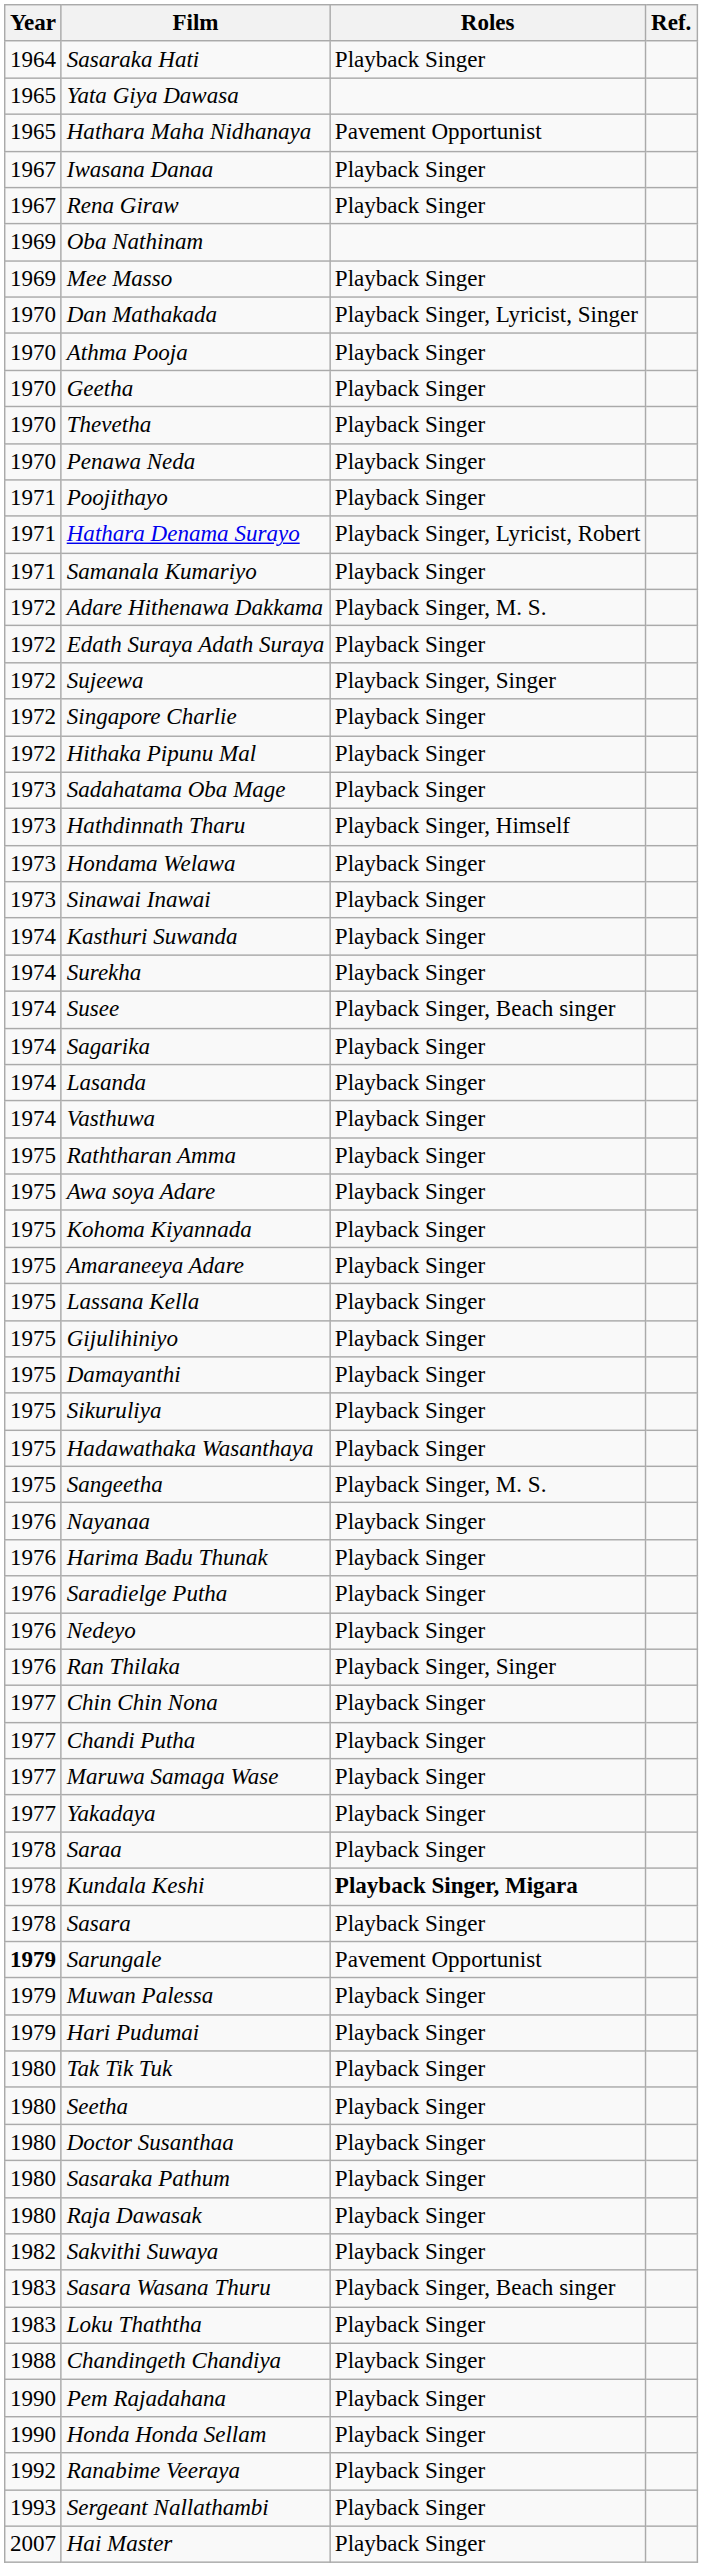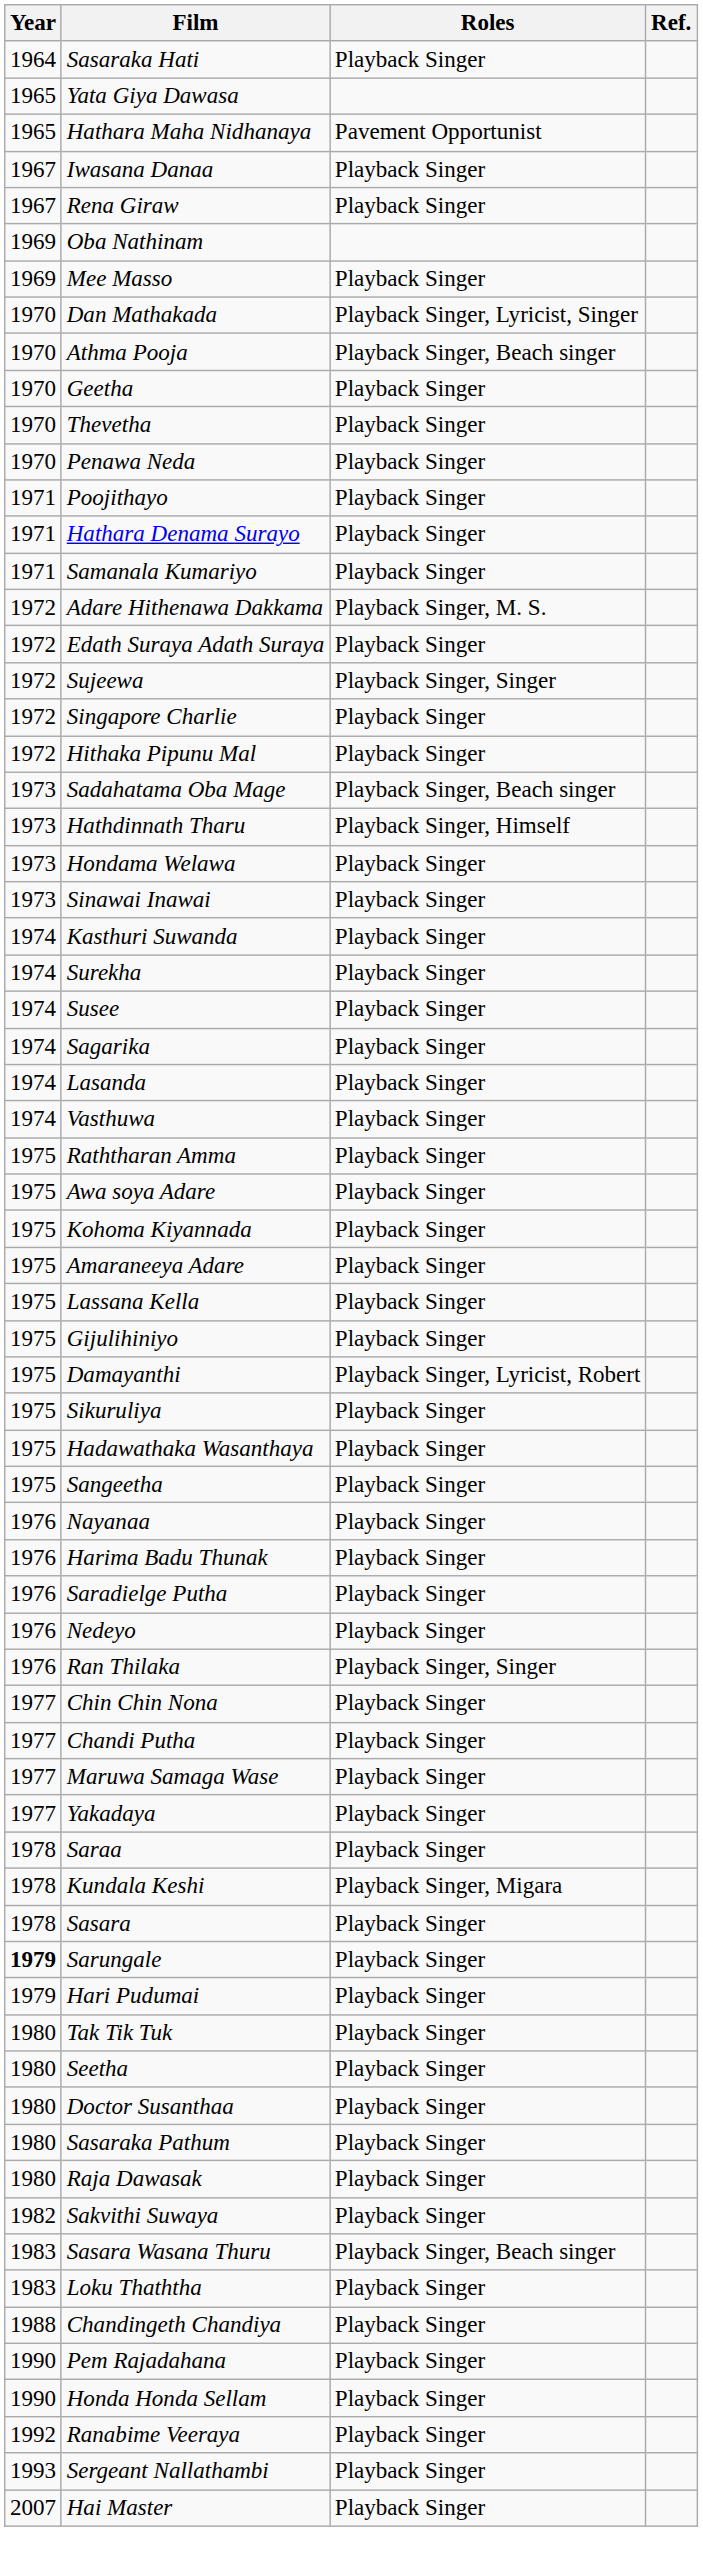 <table class="wikitable">
 <tr>
 <th>Year</th>
 <th>Film</th>
 <th>Roles</th>
 <th>Ref.</th>
 </tr>
 <tr>
 <td>1964</td>
 <td><em>Sasaraka Hati</em></td>
 <td>Playback Singer</td>
 <td></td>
 </tr>
 <tr>
 <td>1965</td>
 <td><em>Yata Giya Dawasa</em></td>
 <td></td>
 <td></td>
 </tr>
 <tr>
 <td>1965</td>
 <td><em>Hathara Maha Nidhanaya</em></td>
 <td>Pavement Opportunist</td>
 <td></td>
 </tr>
 <tr>
 <td>1967</td>
 <td><em>Iwasana Danaa</em></td>
 <td>Playback Singer</td>
 <td></td>
 </tr>
 <tr>
 <td>1967</td>
 <td><em>Rena Giraw</em></td>
 <td>Playback Singer</td>
 <td></td>
 </tr>
 <tr>
 <td>1969</td>
 <td><em>Oba Nathinam</em></td>
 <td></td>
 <td></td>
 </tr>
 <tr>
 <td>1969</td>
 <td><em>Mee Masso</em></td>
 <td>Playback Singer</td>
 <td></td>
 </tr>
 <tr>
 <td>1970</td>
 <td><em>Dan Mathakada</em></td>
 <td>Playback Singer, Lyricist, Singer</td>
 <td></td>
 </tr>
 <tr>
 <td>1970</td>
 <td><em>Athma Pooja</em></td>
-<td>Playback Singer</td>
+<td>Playback Singer, Beach singer</td>
 <td></td>
 </tr>
 <tr>
 <td>1970</td>
 <td><em>Geetha</em></td>
 <td>Playback Singer</td>
 <td></td>
 </tr>
 <tr>
 <td>1970</td>
 <td><em>Thevetha</em></td>
 <td>Playback Singer</td>
 <td></td>
 </tr>
 <tr>
 <td>1970</td>
 <td><em>Penawa Neda</em></td>
 <td>Playback Singer</td>
 <td></td>
 </tr>
 <tr>
 <td>1971</td>
 <td><em>Poojithayo</em></td>
 <td>Playback Singer</td>
 <td></td>
 </tr>
 <tr>
 <td>1971</td>
 <td><em><a href='#'>Hathara Denama Surayo</a></em></td>
-<td>Playback Singer, Lyricist, Robert</td>
+<td>Playback Singer</td>
 <td></td>
 </tr>
 <tr>
 <td>1971</td>
 <td><em>Samanala Kumariyo</em></td>
 <td>Playback Singer</td>
 <td></td>
 </tr>
 <tr>
 <td>1972</td>
 <td><em>Adare Hithenawa Dakkama</em></td>
 <td>Playback Singer, M. S.</td>
 <td></td>
 </tr>
 <tr>
 <td>1972</td>
 <td><em>Edath Suraya Adath Suraya</em></td>
 <td>Playback Singer</td>
 <td></td>
 </tr>
 <tr>
 <td>1972</td>
 <td><em>Sujeewa</em></td>
 <td>Playback Singer, Singer</td>
 <td></td>
 </tr>
 <tr>
 <td>1972</td>
 <td><em>Singapore Charlie</em></td>
 <td>Playback Singer</td>
 <td></td>
 </tr>
 <tr>
 <td>1972</td>
 <td><em>Hithaka Pipunu Mal</em></td>
 <td>Playback Singer</td>
 <td></td>
 </tr>
 <tr>
 <td>1973</td>
 <td><em>Sadahatama Oba Mage</em></td>
-<td>Playback Singer</td>
+<td>Playback Singer, Beach singer</td>
 <td></td>
 </tr>
 <tr>
 <td>1973</td>
 <td><em>Hathdinnath Tharu</em></td>
 <td>Playback Singer, Himself</td>
 <td></td>
 </tr>
 <tr>
 <td>1973</td>
 <td><em>Hondama Welawa</em></td>
 <td>Playback Singer</td>
 <td></td>
 </tr>
 <tr>
 <td>1973</td>
 <td><em>Sinawai Inawai</em></td>
 <td>Playback Singer</td>
 <td></td>
 </tr>
 <tr>
 <td>1974</td>
 <td><em>Kasthuri Suwanda</em></td>
 <td>Playback Singer</td>
 <td></td>
 </tr>
 <tr>
 <td>1974</td>
 <td><em>Surekha</em></td>
 <td>Playback Singer</td>
 <td></td>
 </tr>
 <tr>
 <td>1974</td>
 <td><em>Susee</em></td>
-<td>Playback Singer, Beach singer</td>
+<td>Playback Singer</td>
 <td></td>
 </tr>
 <tr>
 <td>1974</td>
 <td><em>Sagarika</em></td>
 <td>Playback Singer</td>
 <td></td>
 </tr>
 <tr>
 <td>1974</td>
 <td><em>Lasanda</em></td>
 <td>Playback Singer</td>
 <td></td>
 </tr>
 <tr>
 <td>1974</td>
 <td><em>Vasthuwa</em></td>
 <td>Playback Singer</td>
 <td></td>
 </tr>
 <tr>
 <td>1975</td>
 <td><em>Raththaran Amma</em></td>
 <td>Playback Singer</td>
 <td></td>
 </tr>
 <tr>
 <td>1975</td>
 <td><em>Awa soya Adare</em></td>
 <td>Playback Singer</td>
 <td></td>
 </tr>
 <tr>
 <td>1975</td>
 <td><em>Kohoma Kiyannada</em></td>
 <td>Playback Singer</td>
 <td></td>
 </tr>
 <tr>
 <td>1975</td>
 <td><em>Amaraneeya Adare</em></td>
 <td>Playback Singer</td>
 <td></td>
 </tr>
 <tr>
 <td>1975</td>
 <td><em>Lassana Kella</em></td>
 <td>Playback Singer</td>
 <td></td>
 </tr>
 <tr>
 <td>1975</td>
 <td><em>Gijulihiniyo</em></td>
 <td>Playback Singer</td>
 <td></td>
 </tr>
 <tr>
 <td>1975</td>
 <td><em>Damayanthi</em></td>
-<td>Playback Singer</td>
+<td>Playback Singer, Lyricist, Robert</td>
 <td></td>
 </tr>
 <tr>
 <td>1975</td>
 <td><em>Sikuruliya</em></td>
 <td>Playback Singer</td>
 <td></td>
 </tr>
 <tr>
 <td>1975</td>
 <td><em>Hadawathaka Wasanthaya</em></td>
 <td>Playback Singer</td>
 <td></td>
 </tr>
 <tr>
 <td>1975</td>
 <td><em>Sangeetha</em></td>
-<td>Playback Singer, M. S.</td>
+<td>Playback Singer</td>
 <td></td>
 </tr>
 <tr>
 <td>1976</td>
 <td><em>Nayanaa</em></td>
 <td>Playback Singer</td>
 <td></td>
 </tr>
 <tr>
 <td>1976</td>
 <td><em>Harima Badu Thunak</em></td>
 <td>Playback Singer</td>
 <td></td>
 </tr>
 <tr>
 <td>1976</td>
 <td><em>Saradielge Putha</em></td>
 <td>Playback Singer</td>
 <td></td>
 </tr>
 <tr>
 <td>1976</td>
 <td><em>Nedeyo</em></td>
 <td>Playback Singer</td>
 <td></td>
 </tr>
 <tr>
 <td>1976</td>
 <td><em>Ran Thilaka</em></td>
 <td>Playback Singer, Singer</td>
 <td></td>
 </tr>
 <tr>
 <td>1977</td>
 <td><em>Chin Chin Nona</em></td>
 <td>Playback Singer</td>
 <td></td>
 </tr>
 <tr>
 <td>1977</td>
 <td><em>Chandi Putha</em></td>
 <td>Playback Singer</td>
 <td></td>
 </tr>
 <tr>
 <td>1977</td>
 <td><em>Maruwa Samaga Wase</em></td>
 <td>Playback Singer</td>
 <td></td>
 </tr>
 <tr>
 <td>1977</td>
 <td><em>Yakadaya</em></td>
 <td>Playback Singer</td>
 <td></td>
 </tr>
 <tr>
 <td>1978</td>
 <td><em>Saraa</em></td>
 <td>Playback Singer</td>
 <td></td>
 </tr>
 <tr>
 <td>1978</td>
 <td><em>Kundala Keshi</em></td>
-<td><strong>Playback Singer, Migara</strong></td>
+<td>Playback Singer, Migara</td>
 <td></td>
 </tr>
 <tr>
 <td>1978</td>
 <td><em>Sasara</em></td>
 <td>Playback Singer</td>
 <td></td>
 </tr>
 <tr>
 <td><strong>1979</strong></td>
 <td><em>Sarungale</em></td>
-<td>Pavement Opportunist</td>
-<td></td>
-</tr>
-<tr>
-<td>1979</td>
-<td><em>Muwan Palessa</em></td>
 <td>Playback Singer</td>
 <td></td>
 </tr>
 <tr>
 <td>1979</td>
 <td><em>Hari Pudumai</em></td>
 <td>Playback Singer</td>
 <td></td>
 </tr>
 <tr>
 <td>1980</td>
 <td><em>Tak Tik Tuk</em></td>
 <td>Playback Singer</td>
 <td></td>
 </tr>
 <tr>
 <td>1980</td>
 <td><em>Seetha</em></td>
 <td>Playback Singer</td>
 <td></td>
 </tr>
 <tr>
 <td>1980</td>
 <td><em>Doctor Susanthaa</em></td>
 <td>Playback Singer</td>
 <td></td>
 </tr>
 <tr>
 <td>1980</td>
 <td><em>Sasaraka Pathum</em></td>
 <td>Playback Singer</td>
 <td></td>
 </tr>
 <tr>
 <td>1980</td>
 <td><em>Raja Dawasak</em></td>
 <td>Playback Singer</td>
 <td></td>
 </tr>
 <tr>
 <td>1982</td>
 <td><em>Sakvithi Suwaya</em></td>
 <td>Playback Singer</td>
 <td></td>
 </tr>
 <tr>
 <td>1983</td>
 <td><em>Sasara Wasana Thuru</em></td>
 <td>Playback Singer, Beach singer</td>
 <td></td>
 </tr>
 <tr>
 <td>1983</td>
 <td><em>Loku Thaththa</em></td>
 <td>Playback Singer</td>
 <td></td>
 </tr>
 <tr>
 <td>1988</td>
 <td><em>Chandingeth Chandiya</em></td>
 <td>Playback Singer</td>
 <td></td>
 </tr>
 <tr>
 <td>1990</td>
 <td><em>Pem Rajadahana</em></td>
 <td>Playback Singer</td>
 <td></td>
 </tr>
 <tr>
 <td>1990</td>
 <td><em>Honda Honda Sellam</em></td>
 <td>Playback Singer</td>
 <td></td>
 </tr>
 <tr>
 <td>1992</td>
 <td><em>Ranabime Veeraya</em></td>
 <td>Playback Singer</td>
 <td></td>
 </tr>
 <tr>
 <td>1993</td>
 <td><em>Sergeant Nallathambi</em></td>
 <td>Playback Singer</td>
 <td></td>
 </tr>
 <tr>
 <td>2007</td>
 <td><em>Hai Master</em></td>
 <td>Playback Singer</td>
 <td></td>
 </tr>
 </table>
